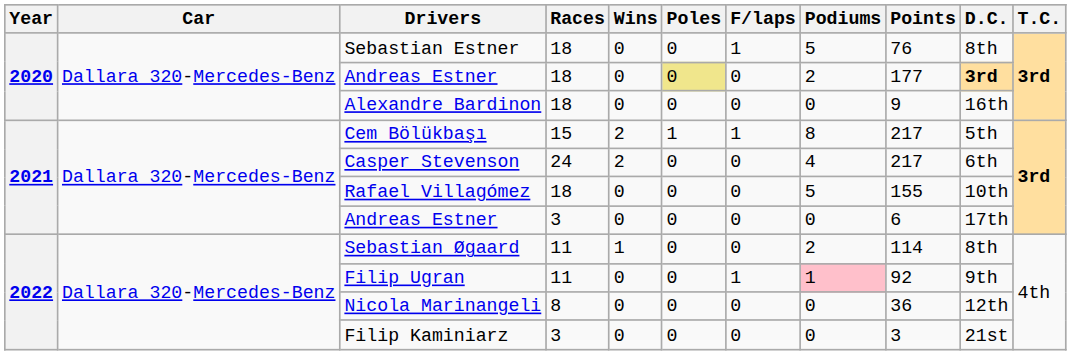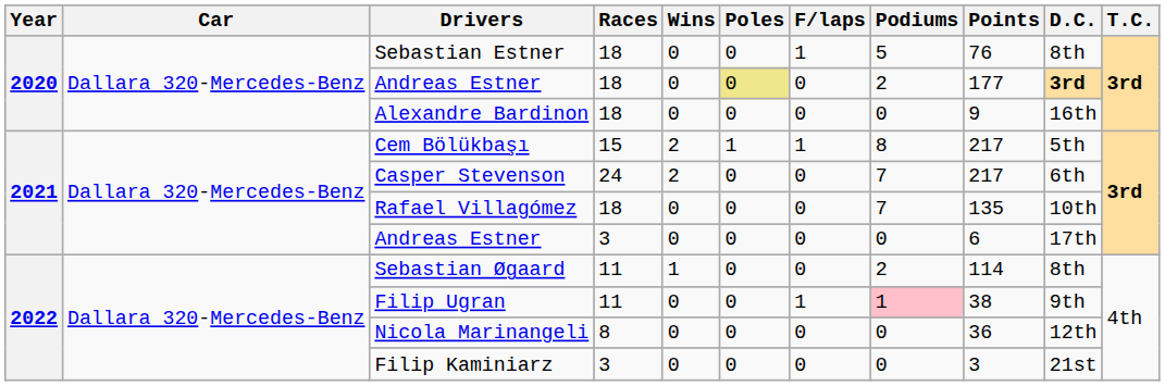 <table class="wikitable" style="font-size:85%">
 <tr>
 <th>Year</th>
 <th>Car</th>
 <th>Drivers</th>
 <th>Races</th>
 <th>Wins</th>
 <th>Poles</th>
 <th>F/laps</th>
 <th>Podiums</th>
 <th>Points</th>
 <th>D.C.</th>
 <th>T.C.</th>
 </tr>
 <tr>
 <th rowspan="3"><a href='#'>2020</a></th>
 <td rowspan="3"><a href='#'>Dallara 320</a>-<a href='#'>Mercedes-Benz</a></td>
 <td> Sebastian Estner</td>
 <td>18</td>
 <td>0</td>
 <td>0</td>
 <td>1</td>
 <td>5</td>
 <td>76</td>
 <td>8th</td>
 <td rowspan="3" style="background:#ffdf9f;"><strong>3rd</strong></td>
 </tr>
 <tr>
 <td> <a href='#'>Andreas Estner</a></td>
 <td>18</td>
 <td>0</td>
 <td style="background: khaki;">0</td>
 <td>0</td>
 <td>2</td>
 <td>177</td>
 <td style="background:#ffdf9f;"><strong>3rd</strong></td>
 </tr>
 <tr>
 <td> <a href='#'>Alexandre Bardinon</a></td>
 <td>18</td>
 <td>0</td>
 <td>0</td>
 <td>0</td>
 <td>0</td>
 <td>9</td>
 <td>16th</td>
 </tr>
 <tr>
 <th rowspan="4"><a href='#'>2021</a></th>
 <td rowspan="4"><a href='#'>Dallara 320</a>-<a href='#'>Mercedes-Benz</a></td>
 <td> <a href='#'>Cem Bölükbaşı</a></td>
 <td>15</td>
 <td>2</td>
 <td>1</td>
 <td>1</td>
 <td>8</td>
 <td>217</td>
 <td>5th</td>
 <td rowspan="4" style="background:#ffdf9f;"><strong>3rd</strong></td>
 </tr>
 <tr>
 <td> <a href='#'>Casper Stevenson</a></td>
 <td>24</td>
 <td>2</td>
 <td>0</td>
 <td>0</td>
-<td>4</td>
+<td>7</td>
 <td>217</td>
 <td>6th</td>
 </tr>
 <tr>
 <td> <a href='#'>Rafael Villagómez</a></td>
 <td>18</td>
 <td>0</td>
 <td>0</td>
 <td>0</td>
-<td>5</td>
-<td>155</td>
+<td>7</td>
+<td>135</td>
 <td>10th</td>
 </tr>
 <tr>
 <td> <a href='#'>Andreas Estner</a></td>
 <td>3</td>
 <td>0</td>
 <td>0</td>
 <td>0</td>
 <td>0</td>
 <td>6</td>
 <td>17th</td>
 </tr>
 <tr>
 <th rowspan="4"><a href='#'>2022</a></th>
 <td rowspan="4"><a href='#'>Dallara 320</a>-<a href='#'>Mercedes-Benz</a></td>
 <td> <a href='#'>Sebastian Øgaard</a></td>
 <td>11</td>
 <td>1</td>
 <td>0</td>
 <td>0</td>
 <td>2</td>
 <td>114</td>
 <td>8th</td>
 <td rowspan="4">4th</td>
 </tr>
 <tr>
 <td> <a href='#'>Filip Ugran</a></td>
 <td>11</td>
 <td>0</td>
 <td>0</td>
 <td>1</td>
 <td style="background: pink;">1</td>
-<td>92</td>
+<td>38</td>
 <td>9th</td>
 </tr>
 <tr>
 <td> <a href='#'>Nicola Marinangeli</a></td>
 <td>8</td>
 <td>0</td>
 <td>0</td>
 <td>0</td>
 <td>0</td>
 <td>36</td>
 <td>12th</td>
 </tr>
 <tr>
 <td> Filip Kaminiarz</td>
 <td>3</td>
 <td>0</td>
 <td>0</td>
 <td>0</td>
 <td>0</td>
 <td>3</td>
 <td>21st</td>
 </tr>
 </table>
